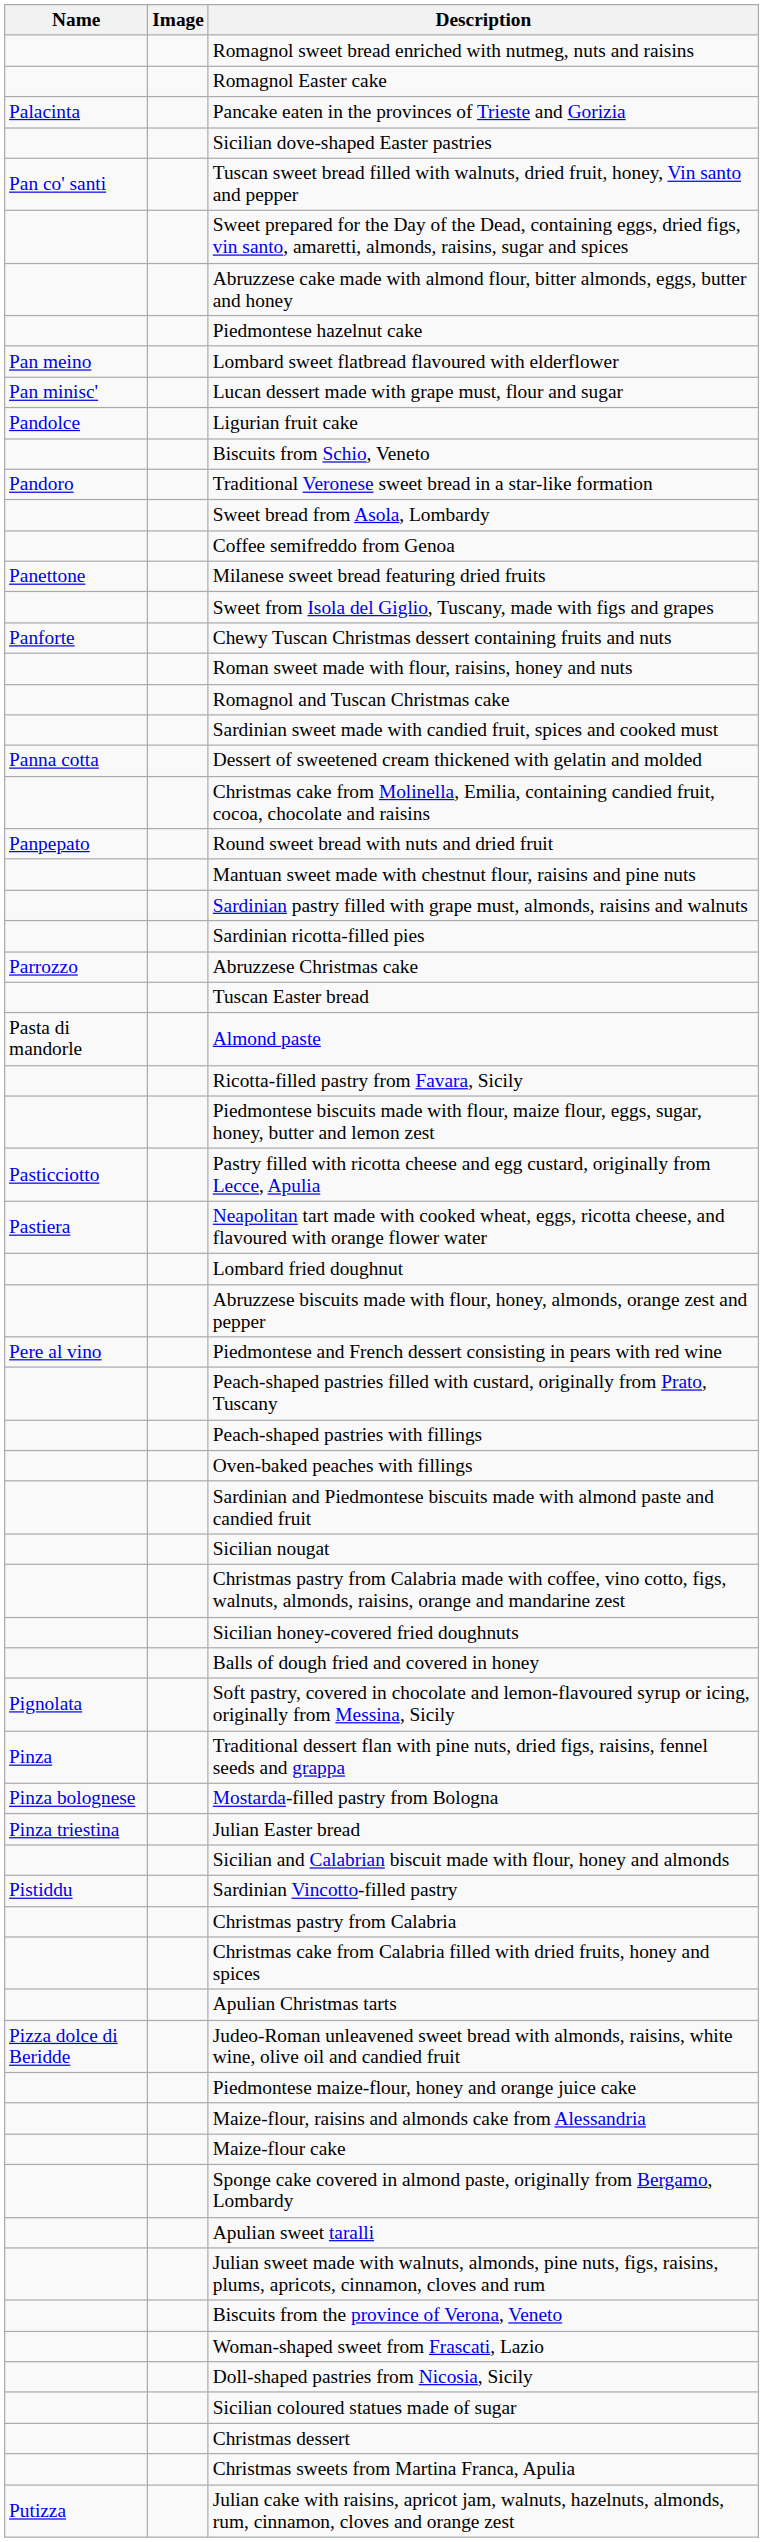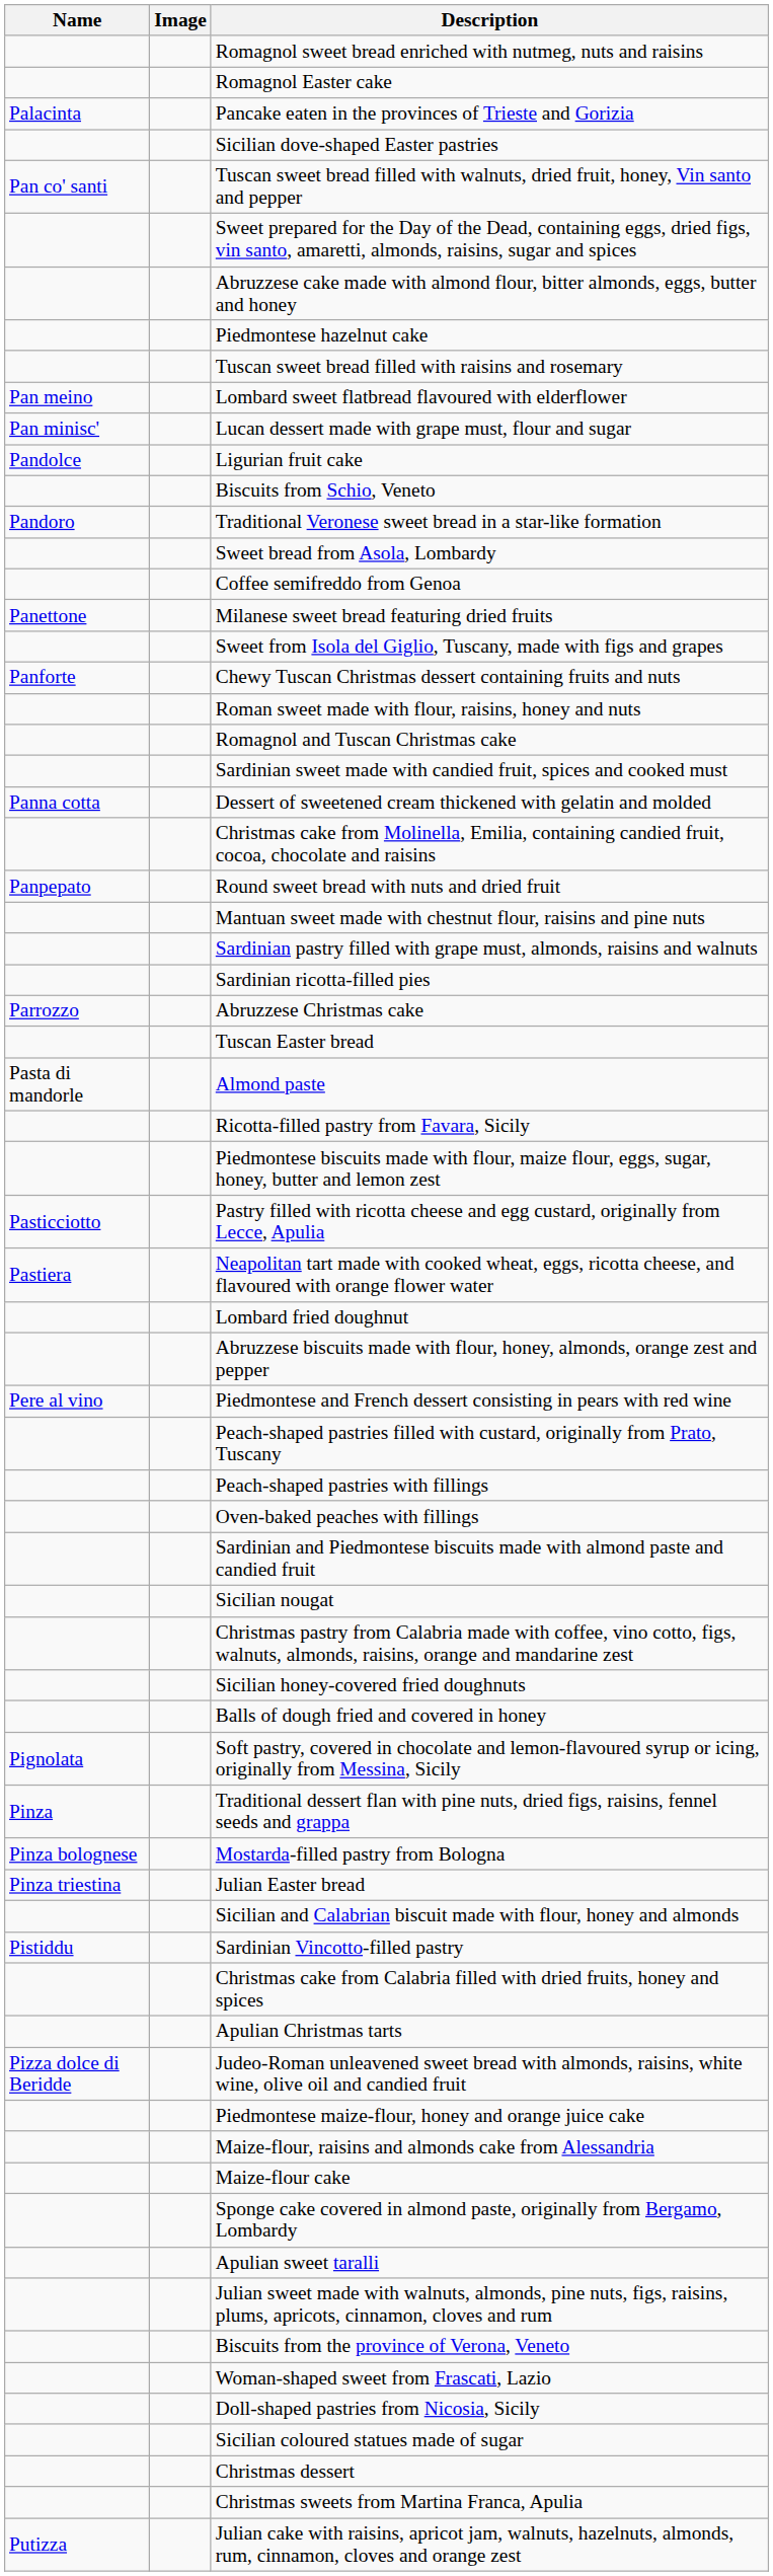 <table class="wikitable sortable" width="100%">
 <tr>
 <th>Name</th>
 <th class="unsortable">Image</th>
 <th>Description</th>
 </tr>
 <tr>
 <td></td>
 <td></td>
 <td>Romagnol sweet bread enriched with nutmeg, nuts and raisins</td>
 </tr>
 <tr>
 <td></td>
 <td></td>
 <td>Romagnol Easter cake</td>
 </tr>
 <tr>
 <td><a href='#'>Palacinta</a></td>
 <td></td>
 <td>Pancake eaten in the provinces of <a href='#'>Trieste</a> and <a href='#'>Gorizia</a></td>
 </tr>
 <tr>
 <td></td>
 <td></td>
 <td>Sicilian dove-shaped Easter pastries</td>
 </tr>
 <tr>
 <td><a href='#'>Pan co' santi</a></td>
 <td></td>
 <td>Tuscan sweet bread filled with walnuts, dried fruit, honey, <a href='#'>Vin santo</a> and pepper</td>
 </tr>
 <tr>
 <td></td>
 <td></td>
 <td>Sweet prepared for the Day of the Dead, containing eggs, dried figs, <a href='#'>vin santo</a>, amaretti, almonds, raisins, sugar and spices</td>
 </tr>
 <tr>
 <td></td>
 <td></td>
 <td>Abruzzese cake made with almond flour, bitter almonds, eggs, butter and honey</td>
 </tr>
 <tr>
 <td></td>
 <td></td>
 <td>Piedmontese hazelnut cake</td>
+</tr>
+<tr>
+<td></td>
+<td></td>
+<td>Tuscan sweet bread filled with raisins and rosemary</td>
 </tr>
 <tr>
 <td><a href='#'>Pan meino</a></td>
 <td></td>
 <td>Lombard sweet flatbread flavoured with elderflower</td>
 </tr>
 <tr>
 <td><a href='#'>Pan minisc'</a></td>
 <td></td>
 <td>Lucan dessert made with grape must, flour and sugar</td>
 </tr>
 <tr>
 <td><a href='#'>Pandolce</a></td>
 <td></td>
 <td>Ligurian fruit cake</td>
 </tr>
 <tr>
 <td></td>
 <td></td>
 <td>Biscuits from <a href='#'>Schio</a>, Veneto</td>
 </tr>
 <tr>
 <td><a href='#'>Pandoro</a></td>
 <td></td>
 <td>Traditional <a href='#'>Veronese</a> sweet bread in a star-like formation</td>
 </tr>
 <tr>
 <td></td>
 <td></td>
 <td>Sweet bread from <a href='#'>Asola</a>, Lombardy</td>
 </tr>
 <tr>
 <td></td>
 <td></td>
 <td>Coffee semifreddo from Genoa</td>
 </tr>
 <tr>
 <td><a href='#'>Panettone</a></td>
 <td></td>
 <td>Milanese sweet bread featuring dried fruits</td>
 </tr>
 <tr>
 <td></td>
 <td></td>
 <td>Sweet from <a href='#'>Isola del Giglio</a>, Tuscany, made with figs and grapes</td>
 </tr>
 <tr>
 <td><a href='#'>Panforte</a></td>
 <td></td>
 <td>Chewy Tuscan Christmas dessert containing fruits and nuts</td>
 </tr>
 <tr>
 <td></td>
 <td></td>
 <td>Roman sweet made with flour, raisins, honey and nuts</td>
 </tr>
 <tr>
 <td></td>
 <td></td>
 <td>Romagnol and Tuscan Christmas cake</td>
 </tr>
 <tr>
 <td></td>
 <td></td>
 <td>Sardinian sweet made with candied fruit, spices and cooked must</td>
 </tr>
 <tr>
 <td><a href='#'>Panna cotta</a></td>
 <td></td>
 <td>Dessert of sweetened cream thickened with gelatin and molded</td>
 </tr>
 <tr>
 <td></td>
 <td></td>
 <td>Christmas cake from <a href='#'>Molinella</a>, Emilia, containing candied fruit, cocoa, chocolate and raisins</td>
 </tr>
 <tr>
 <td><a href='#'>Panpepato</a></td>
 <td></td>
 <td>Round sweet bread with nuts and dried fruit</td>
 </tr>
 <tr>
 <td></td>
 <td></td>
 <td>Mantuan sweet made with chestnut flour, raisins and pine nuts</td>
 </tr>
 <tr>
 <td></td>
 <td></td>
 <td><a href='#'>Sardinian</a> pastry filled with grape must, almonds, raisins and walnuts</td>
 </tr>
 <tr>
 <td></td>
 <td></td>
 <td>Sardinian ricotta-filled pies</td>
 </tr>
 <tr>
 <td><a href='#'>Parrozzo</a></td>
 <td></td>
 <td>Abruzzese Christmas cake</td>
 </tr>
 <tr>
 <td></td>
 <td></td>
 <td>Tuscan Easter bread</td>
 </tr>
 <tr>
 <td>Pasta di mandorle</td>
 <td></td>
 <td><a href='#'>Almond paste</a></td>
 </tr>
 <tr>
 <td></td>
 <td></td>
 <td>Ricotta-filled pastry from <a href='#'>Favara</a>, Sicily</td>
 </tr>
 <tr>
 <td></td>
 <td></td>
 <td>Piedmontese biscuits made with flour, maize flour, eggs, sugar, honey, butter and lemon zest</td>
 </tr>
 <tr>
 <td><a href='#'>Pasticciotto</a></td>
 <td></td>
 <td>Pastry filled with ricotta cheese and egg custard, originally from <a href='#'>Lecce</a>, <a href='#'>Apulia</a></td>
 </tr>
 <tr>
 <td><a href='#'>Pastiera</a></td>
 <td></td>
 <td><a href='#'>Neapolitan</a> tart made with cooked wheat, eggs, ricotta cheese, and flavoured with orange flower water</td>
 </tr>
 <tr>
 <td></td>
 <td></td>
 <td>Lombard fried doughnut</td>
 </tr>
 <tr>
 <td></td>
 <td></td>
 <td>Abruzzese biscuits made with flour, honey, almonds, orange zest and pepper</td>
 </tr>
 <tr>
 <td><a href='#'>Pere al vino</a></td>
 <td></td>
 <td>Piedmontese and French dessert consisting in pears with red wine</td>
 </tr>
 <tr>
 <td></td>
 <td></td>
 <td>Peach-shaped pastries filled with custard, originally from <a href='#'>Prato</a>, Tuscany</td>
 </tr>
 <tr>
 <td></td>
 <td></td>
 <td>Peach-shaped pastries with fillings</td>
 </tr>
 <tr>
 <td></td>
 <td></td>
 <td>Oven-baked peaches with fillings</td>
 </tr>
 <tr>
 <td></td>
 <td></td>
 <td>Sardinian and Piedmontese biscuits made with almond paste and candied fruit</td>
 </tr>
 <tr>
 <td></td>
 <td></td>
 <td>Sicilian nougat</td>
 </tr>
 <tr>
 <td></td>
 <td></td>
 <td>Christmas pastry from Calabria made with coffee, vino cotto, figs, walnuts, almonds, raisins, orange and mandarine zest</td>
 </tr>
 <tr>
 <td></td>
 <td></td>
 <td>Sicilian honey-covered fried doughnuts</td>
 </tr>
 <tr>
 <td></td>
 <td></td>
 <td>Balls of dough fried and covered in honey</td>
 </tr>
 <tr>
 <td><a href='#'>Pignolata</a></td>
 <td></td>
 <td>Soft pastry, covered in chocolate and lemon-flavoured syrup or icing, originally from <a href='#'>Messina</a>, Sicily</td>
 </tr>
 <tr>
 <td><a href='#'>Pinza</a></td>
 <td></td>
 <td>Traditional dessert flan with pine nuts, dried figs, raisins, fennel seeds and <a href='#'>grappa</a></td>
 </tr>
 <tr>
 <td><a href='#'>Pinza bolognese</a></td>
 <td></td>
 <td><a href='#'>Mostarda</a>-filled pastry from Bologna</td>
 </tr>
 <tr>
 <td><a href='#'>Pinza triestina</a></td>
 <td></td>
 <td>Julian Easter bread</td>
 </tr>
 <tr>
 <td></td>
 <td></td>
 <td>Sicilian and <a href='#'>Calabrian</a> biscuit made with flour, honey and almonds</td>
 </tr>
 <tr>
 <td><a href='#'>Pistiddu</a></td>
 <td></td>
 <td>Sardinian <a href='#'>Vincotto</a>-filled pastry</td>
 </tr>
 <tr>
 <td></td>
 <td></td>
-<td>Christmas pastry from Calabria</td>
-</tr>
-<tr>
-<td></td>
-<td></td>
 <td>Christmas cake from Calabria filled with dried fruits, honey and spices</td>
 </tr>
 <tr>
 <td></td>
 <td></td>
 <td>Apulian Christmas tarts</td>
 </tr>
 <tr>
 <td><a href='#'>Pizza dolce di Beridde</a></td>
 <td></td>
 <td>Judeo-Roman unleavened sweet bread with almonds, raisins, white wine, olive oil and candied fruit</td>
 </tr>
 <tr>
 <td></td>
 <td></td>
 <td>Piedmontese maize-flour, honey and orange juice cake</td>
 </tr>
 <tr>
 <td></td>
 <td></td>
 <td>Maize-flour, raisins and almonds cake from <a href='#'>Alessandria</a></td>
 </tr>
 <tr>
 <td></td>
 <td></td>
 <td>Maize-flour cake</td>
 </tr>
 <tr>
 <td></td>
 <td></td>
 <td>Sponge cake covered in almond paste, originally from <a href='#'>Bergamo</a>, Lombardy</td>
 </tr>
 <tr>
 <td></td>
 <td></td>
 <td>Apulian sweet <a href='#'>taralli</a></td>
 </tr>
 <tr>
 <td></td>
 <td></td>
 <td>Julian sweet made with walnuts, almonds, pine nuts, figs, raisins, plums, apricots, cinnamon, cloves and rum</td>
 </tr>
 <tr>
 <td></td>
 <td></td>
 <td>Biscuits from the <a href='#'>province of Verona</a>, <a href='#'>Veneto</a></td>
 </tr>
 <tr>
 <td></td>
 <td></td>
 <td>Woman-shaped sweet from <a href='#'>Frascati</a>, Lazio</td>
 </tr>
 <tr>
 <td></td>
 <td></td>
 <td>Doll-shaped pastries from <a href='#'>Nicosia</a>, Sicily</td>
 </tr>
 <tr>
 <td></td>
 <td></td>
 <td>Sicilian coloured statues made of sugar</td>
 </tr>
 <tr>
 <td></td>
 <td></td>
 <td>Christmas dessert</td>
 </tr>
 <tr>
 <td></td>
 <td></td>
 <td>Christmas sweets from Martina Franca, Apulia</td>
 </tr>
 <tr>
 <td><a href='#'>Putizza</a></td>
 <td></td>
 <td>Julian cake with raisins, apricot jam, walnuts, hazelnuts, almonds, rum, cinnamon, cloves and orange zest</td>
 </tr>
 </table>
